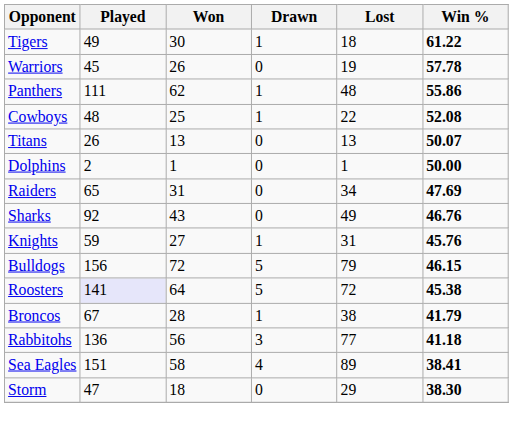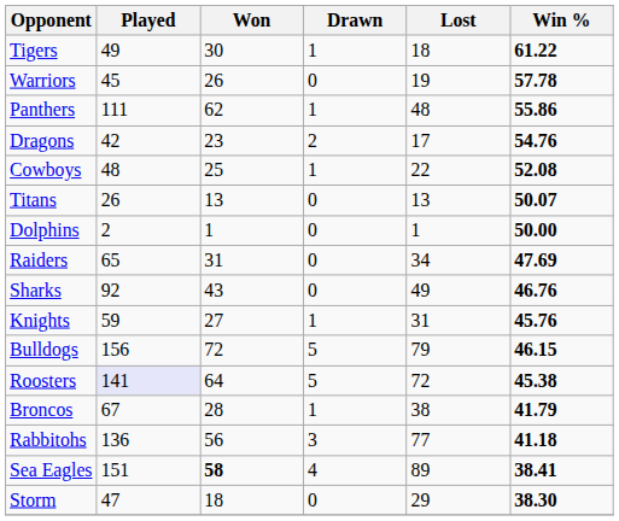 <table class="wikitable sortable defaultcenter col1left">
 <tr>
 <th>Opponent</th>
 <th style="width:5em">Played</th>
 <th style="width:5em">Won</th>
 <th style="width:5em">Drawn</th>
 <th style="width:5em">Lost</th>
 <th style="width:5em">Win %</th>
 </tr>
 <tr>
 <td> <a href='#'>Tigers</a></td>
 <td>49</td>
 <td>30</td>
 <td>1</td>
 <td>18</td>
 <td><strong>61.22</strong></td>
 </tr>
 <tr>
 <td> <a href='#'>Warriors</a></td>
 <td>45</td>
 <td>26</td>
 <td>0</td>
 <td>19</td>
 <td><strong>57.78</strong></td>
 </tr>
 <tr>
 <td> <a href='#'>Panthers</a></td>
 <td>111</td>
 <td>62</td>
 <td>1</td>
 <td>48</td>
 <td><strong>55.86</strong></td>
+</tr>
+<tr>
+<td> <a href='#'>Dragons</a></td>
+<td>42</td>
+<td>23</td>
+<td>2</td>
+<td>17</td>
+<td><strong>54.76</strong></td>
 </tr>
 <tr>
 <td> <a href='#'>Cowboys</a></td>
 <td>48</td>
 <td>25</td>
 <td>1</td>
 <td>22</td>
 <td><strong>52.08</strong></td>
 </tr>
 <tr>
 <td> <a href='#'>Titans</a></td>
 <td>26</td>
 <td>13</td>
 <td>0</td>
 <td>13</td>
 <td><strong>50.07</strong></td>
 </tr>
 <tr>
 <td> <a href='#'>Dolphins</a></td>
 <td>2</td>
 <td>1</td>
 <td>0</td>
 <td>1</td>
 <td><strong>50.00</strong></td>
 </tr>
 <tr>
 <td> <a href='#'>Raiders</a></td>
 <td>65</td>
 <td>31</td>
 <td>0</td>
 <td>34</td>
 <td><strong>47.69</strong></td>
 </tr>
 <tr>
 <td> <a href='#'>Sharks</a></td>
 <td>92</td>
 <td>43</td>
 <td>0</td>
 <td>49</td>
 <td><strong>46.76</strong></td>
 </tr>
 <tr>
 <td> <a href='#'>Knights</a></td>
 <td>59</td>
 <td>27</td>
 <td>1</td>
 <td>31</td>
 <td><strong>45.76</strong></td>
 </tr>
 <tr>
 <td> <a href='#'>Bulldogs</a></td>
 <td>156</td>
 <td>72</td>
 <td>5</td>
 <td>79</td>
 <td><strong>46.15</strong></td>
 </tr>
 <tr>
 <td> <a href='#'>Roosters</a></td>
 <td style="background: lavender;">141</td>
 <td>64</td>
 <td>5</td>
 <td>72</td>
 <td><strong>45.38</strong></td>
 </tr>
 <tr>
 <td> <a href='#'>Broncos</a></td>
 <td>67</td>
 <td>28</td>
 <td>1</td>
 <td>38</td>
 <td><strong>41.79</strong></td>
 </tr>
 <tr>
 <td> <a href='#'>Rabbitohs</a></td>
 <td>136</td>
 <td>56</td>
 <td>3</td>
 <td>77</td>
 <td><strong>41.18</strong></td>
 </tr>
 <tr>
 <td> <a href='#'>Sea Eagles</a></td>
 <td>151</td>
-<td>58</td>
+<td><strong>58</strong></td>
 <td>4</td>
 <td>89</td>
 <td><strong>38.41</strong></td>
 </tr>
 <tr>
 <td> <a href='#'>Storm</a></td>
 <td>47</td>
 <td>18</td>
 <td>0</td>
 <td>29</td>
 <td><strong>38.30</strong></td>
 </tr>
 <tr class="sortbottom">
 </tr>
 </table>
